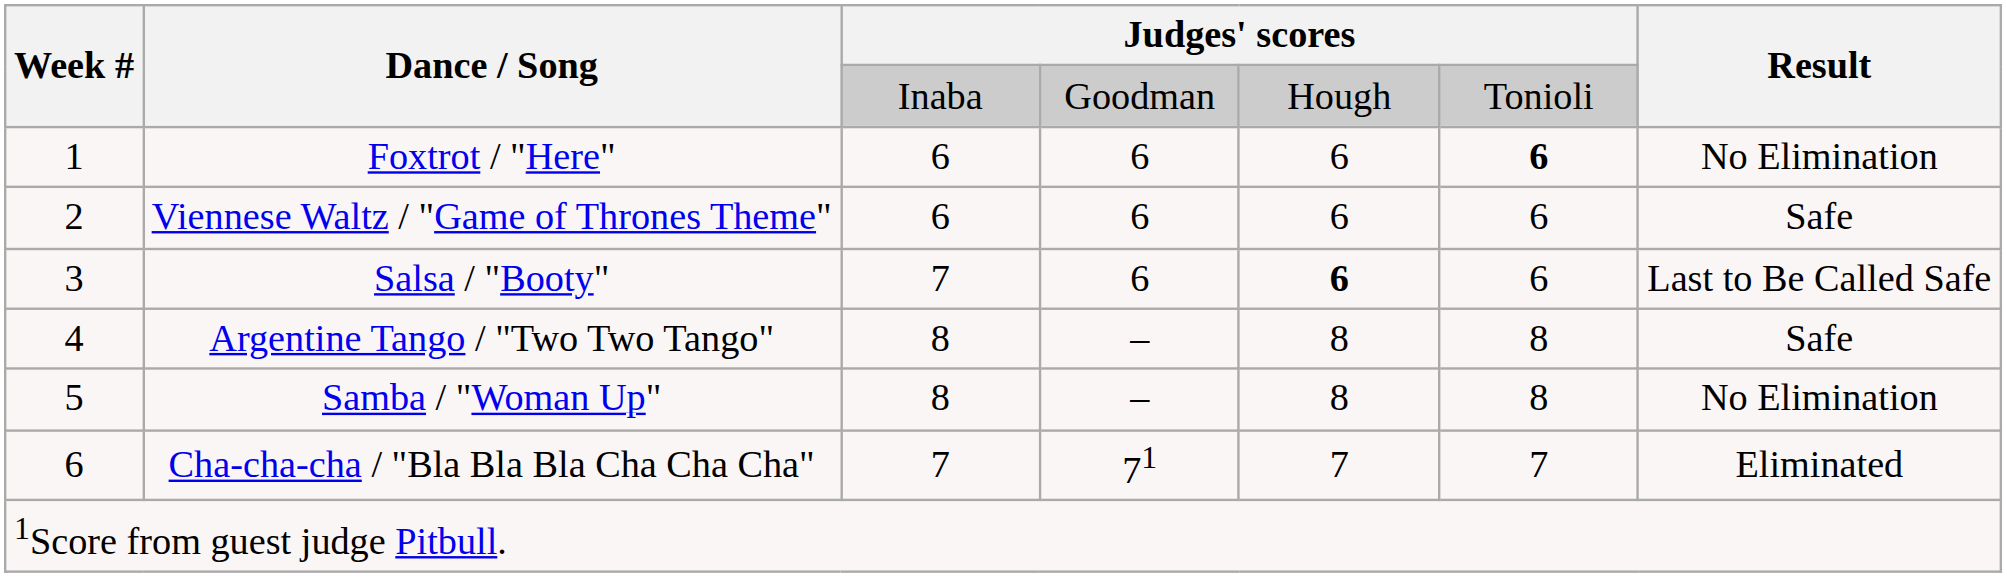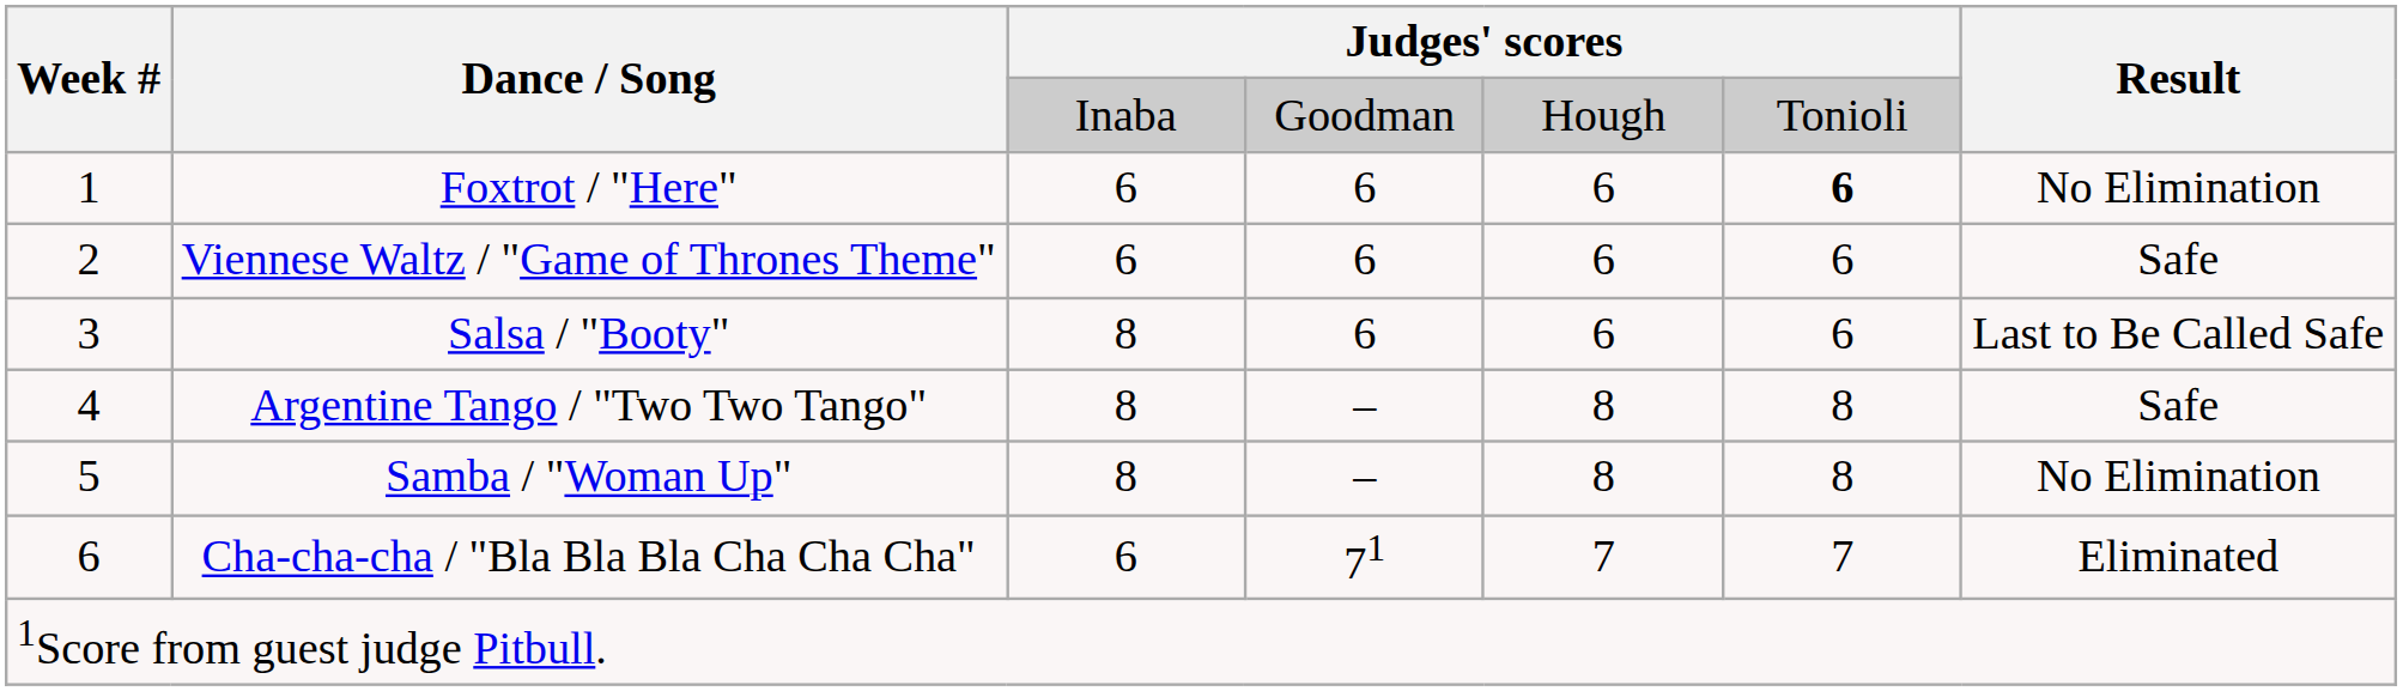 <table class="wikitable collapsible collapsed">
 <tr style="text-align:Center;">
 <th rowspan="2">Week #</th>
 <th rowspan="2">Dance / Song</th>
 <th colspan="4">Judges' scores</th>
 <th rowspan="2">Result</th>
 </tr>
 <tr style="text-align:center; background:#ccc;">
 <td style="width:10%; ">Inaba</td>
 <td style="width:10%; ">Goodman</td>
 <td style="width:10%; ">Hough</td>
 <td style="width:10%; ">Tonioli</td>
 </tr>
 <tr style="text-align: center; background:#faf6f6;">
 <td>1</td>
 <td><a href='#'>Foxtrot</a> / "<a href='#'>Here</a>"</td>
 <td>6</td>
 <td>6</td>
 <td>6</td>
 <td><strong>6</strong></td>
 <td>No Elimination</td>
 </tr>
 <tr style="text-align: center; background:#faf6f6;">
 <td>2</td>
 <td><a href='#'>Viennese Waltz</a> / "<a href='#'>Game of Thrones Theme</a>"</td>
 <td>6</td>
 <td>6</td>
 <td>6</td>
 <td>6</td>
 <td>Safe</td>
 </tr>
 <tr style="text-align: center; background:#faf6f6;">
 <td>3</td>
 <td><a href='#'>Salsa</a> / "<a href='#'>Booty</a>"</td>
-<td>7</td>
+<td>8</td>
 <td>6</td>
-<td><strong>6</strong></td>
+<td>6</td>
 <td>6</td>
 <td>Last to Be Called Safe</td>
 </tr>
 <tr style="text-align: center; background:#faf6f6;">
 <td>4</td>
 <td><a href='#'>Argentine Tango</a> / "Two Two Tango"</td>
 <td>8</td>
 <td>–</td>
 <td>8</td>
 <td>8</td>
 <td>Safe</td>
 </tr>
 <tr style="text-align: center; background:#faf6f6;">
 <td>5</td>
 <td><a href='#'>Samba</a> / "<a href='#'>Woman Up</a>"</td>
 <td>8</td>
 <td>–</td>
 <td>8</td>
 <td>8</td>
 <td>No Elimination</td>
 </tr>
 <tr style="text-align: center; background:#faf6f6;">
 <td>6</td>
 <td><a href='#'>Cha-cha-cha</a> / "Bla Bla Bla Cha Cha Cha"</td>
-<td>7</td>
+<td>6</td>
 <td>7<sup>1</sup></td>
 <td>7</td>
 <td>7</td>
 <td>Eliminated</td>
 </tr>
 <tr style="text-align: center; background:#faf6f6;">
 <td colspan="7" style="text-align:left;"><sup>1</sup>Score from guest judge <a href='#'>Pitbull</a>.</td>
 </tr>
 </table>
